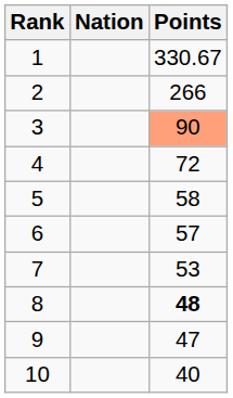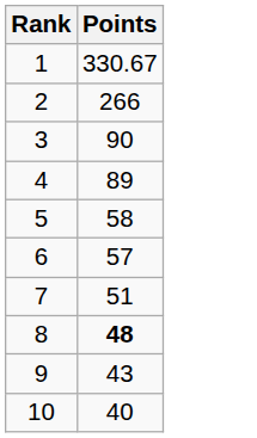 <table class="wikitable sortable">
 <tr>
 <th>Rank</th>
-<th>Nation</th>
 <th>Points</th>
 </tr>
 <tr>
 <td align=center>1</td>
-<td></td>
 <td align=center>330.67</td>
 </tr>
 <tr>
 <td align=center>2</td>
-<td></td>
 <td align=center>266</td>
 </tr>
 <tr>
 <td align=center>3</td>
-<td></td>
-<td align=center style="background: lightsalmon;">90</td>
+<td align=center>90</td>
 </tr>
 <tr>
 <td align=center>4</td>
-<td></td>
-<td align=center>72</td>
+<td align=center>89</td>
 </tr>
 <tr>
 <td align=center>5</td>
-<td></td>
 <td align=center>58</td>
 </tr>
 <tr>
 <td align=center>6</td>
-<td></td>
 <td align=center>57</td>
 </tr>
 <tr>
 <td align=center>7</td>
-<td></td>
-<td align=center>53</td>
+<td align=center>51</td>
 </tr>
 <tr>
 <td align=center>8</td>
-<td></td>
 <td align=center><strong>48</strong></td>
 </tr>
 <tr>
 <td align=center>9</td>
-<td></td>
-<td align=center>47</td>
+<td align=center>43</td>
 </tr>
 <tr>
 <td align=center>10</td>
-<td></td>
 <td align=center>40</td>
 </tr>
 </table>
